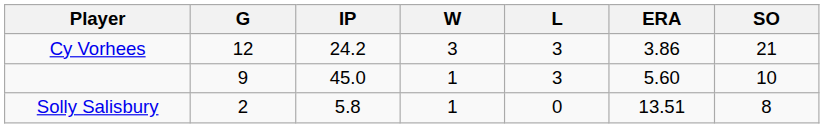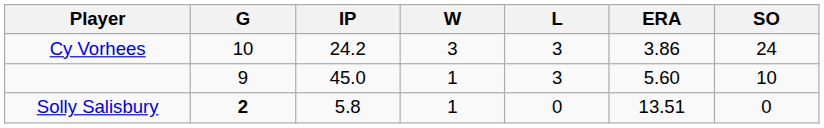 <table class="wikitable sortable">
 <tr>
 <th bgcolor="#DDDDFF" width="16%">Player</th>
 <th bgcolor="#DDDDFF" width="9%">G</th>
 <th bgcolor="#DDDDFF" width="9%">IP</th>
 <th bgcolor="#DDDDFF" width="9%">W</th>
 <th bgcolor="#DDDDFF" width="9%">L</th>
 <th bgcolor="#DDDDFF" width="9%">ERA</th>
 <th bgcolor="#DDDDFF" width="9%">SO</th>
 </tr>
 <tr align="center">
 <td><a href='#'>Cy Vorhees</a></td>
-<td>12</td>
+<td>10</td>
 <td>24.2</td>
 <td>3</td>
 <td>3</td>
 <td>3.86</td>
-<td>21</td>
+<td>24</td>
 </tr>
 <tr align=center>
 <td></td>
 <td>9</td>
 <td>45.0</td>
 <td>1</td>
 <td>3</td>
 <td>5.60</td>
 <td>10</td>
 </tr>
 <tr align="center">
 <td><a href='#'>Solly Salisbury</a></td>
-<td>2</td>
+<td><strong>2</strong></td>
 <td>5.8</td>
 <td>1</td>
 <td>0</td>
 <td>13.51</td>
-<td>8</td>
+<td>0</td>
 </tr>
 </table>
